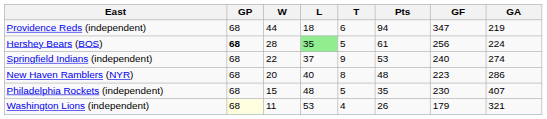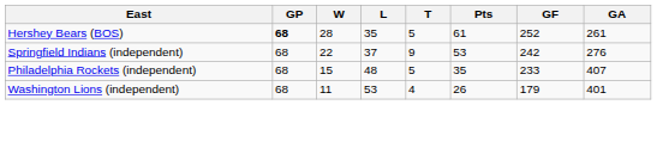 <table class="wikitable">
 <tr>
 <th bgcolor="#DDDDFF" width="30%">East</th>
 <th bgcolor="#DDDDFF" width="5%">GP</th>
 <th bgcolor="#DDDDFF" width="5%">W</th>
 <th bgcolor="#DDDDFF" width="5%">L</th>
 <th bgcolor="#DDDDFF" width="5%">T</th>
 <th bgcolor="#DDDDFF" width="7.5%">Pts</th>
 <th bgcolor="#DDDDFF" width="7.5%">GF</th>
 <th bgcolor="#DDDDFF" width="7.5%">GA</th>
 </tr>
 <tr>
-<td><a href='#'>Providence Reds</a> (independent)</td>
-<td>68</td>
-<td>44</td>
-<td>18</td>
-<td>6</td>
-<td>94</td>
-<td>347</td>
-<td>219</td>
-</tr>
-<tr>
 <td><a href='#'>Hershey Bears</a> (<a href='#'>BOS</a>)</td>
 <td><strong>68</strong></td>
 <td>28</td>
-<td style="background: lightgreen;">35</td>
+<td>35</td>
 <td>5</td>
 <td>61</td>
-<td>256</td>
-<td>224</td>
+<td>252</td>
+<td>261</td>
 </tr>
 <tr>
 <td><a href='#'>Springfield Indians</a> (independent)</td>
 <td>68</td>
 <td>22</td>
 <td>37</td>
 <td>9</td>
 <td>53</td>
-<td>240</td>
-<td>274</td>
-</tr>
-<tr>
-<td><a href='#'>New Haven Ramblers</a> (<a href='#'>NYR</a>)</td>
-<td>68</td>
-<td>20</td>
-<td>40</td>
-<td>8</td>
-<td>48</td>
-<td>223</td>
-<td>286</td>
+<td>242</td>
+<td>276</td>
 </tr>
 <tr>
 <td><a href='#'>Philadelphia Rockets</a> (independent)</td>
 <td>68</td>
 <td>15</td>
 <td>48</td>
 <td>5</td>
 <td>35</td>
-<td>230</td>
+<td>233</td>
 <td>407</td>
 </tr>
 <tr>
 <td><a href='#'>Washington Lions</a> (independent)</td>
-<td style="background: lightyellow;">68</td>
+<td>68</td>
 <td>11</td>
 <td>53</td>
 <td>4</td>
 <td>26</td>
 <td>179</td>
-<td>321</td>
+<td>401</td>
 </tr>
 </table>
